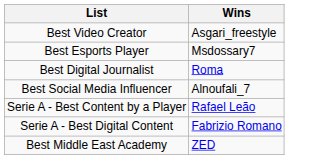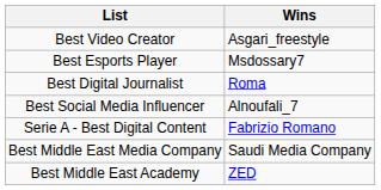 <table class="wikitable">
 <tr>
 <th>List</th>
 <th>Wins</th>
 </tr>
 <tr>
 <td rowspan="1" align="center">Best Video Creator</td>
 <td align="left"> Asgari_freestyle</td>
 </tr>
 <tr>
 <td rowspan="1" align="center">Best Esports Player</td>
 <td align="left"> Msdossary7</td>
 </tr>
 <tr>
 <td rowspan="1" align="center">Best Digital Journalist</td>
 <td align="left"> <a href='#'>Roma</a></td>
 </tr>
 <tr>
 <td rowspan="1" align="center">Best Social Media Influencer</td>
 <td align="left"> Alnoufali_7</td>
 </tr>
 <tr>
-<td rowspan="1" align="center">Serie A - Best Content by a Player</td>
-<td align="left"> <a href='#'>Rafael Leão</a></td>
+<td rowspan="1" align="center" l>Serie A - Best Digital Content</td>
+<td align="left"> <a href='#'>Fabrizio Romano</a></td>
 </tr>
 <tr>
-<td rowspan="1" align="center" l>Serie A - Best Digital Content</td>
-<td align="left"> <a href='#'>Fabrizio Romano</a></td>
+<td rowspan="1" align="center">Best Middle East Media Company</td>
+<td align="left"> Saudi Media Company</td>
 </tr>
 <tr>
 <td rowspan="1" align="center">Best Middle East Academy</td>
 <td align="left"> <a href='#'>ZED</a></td>
 </tr>
 </table>
